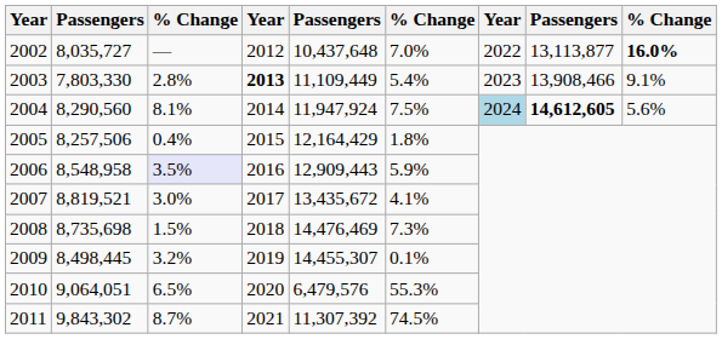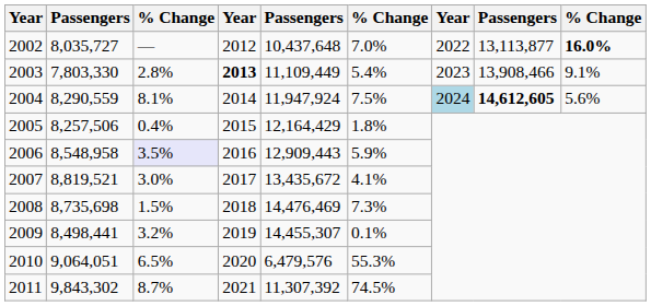 <table class="wikitable">
 <tr>
 <th>Year</th>
 <th>Passengers</th>
 <th>% Change</th>
 <th>Year</th>
 <th>Passengers</th>
 <th>% Change</th>
 <th>Year</th>
 <th>Passengers</th>
 <th>% Change</th>
 </tr>
 <tr>
 <td>2002</td>
 <td>8,035,727</td>
 <td>—</td>
 <td>2012</td>
 <td>10,437,648</td>
 <td>7.0%</td>
 <td>2022</td>
 <td>13,113,877</td>
 <td><strong>16.0%</strong></td>
 </tr>
 <tr>
 <td>2003</td>
 <td>7,803,330</td>
 <td>2.8%</td>
 <td><strong>2013</strong></td>
 <td>11,109,449</td>
 <td>5.4%</td>
 <td>2023</td>
 <td>13,908,466</td>
 <td>9.1%</td>
 </tr>
 <tr>
 <td>2004</td>
-<td>8,290,560</td>
+<td>8,290,559</td>
 <td>8.1%</td>
 <td>2014</td>
 <td>11,947,924</td>
 <td>7.5%</td>
 <td style="background: lightblue;">2024</td>
 <td><strong>14,612,605</strong></td>
 <td>5.6%</td>
 </tr>
 <tr>
 <td>2005</td>
 <td>8,257,506</td>
 <td>0.4%</td>
 <td>2015</td>
 <td>12,164,429</td>
 <td>1.8%</td>
 </tr>
 <tr>
 <td>2006</td>
 <td>8,548,958</td>
 <td style="background: lavender;">3.5%</td>
 <td>2016</td>
 <td>12,909,443</td>
 <td>5.9%</td>
 </tr>
 <tr>
 <td>2007</td>
 <td>8,819,521</td>
 <td>3.0%</td>
 <td>2017</td>
 <td>13,435,672</td>
 <td>4.1%</td>
 </tr>
 <tr>
 <td>2008</td>
 <td>8,735,698</td>
 <td>1.5%</td>
 <td>2018</td>
 <td>14,476,469</td>
 <td>7.3%</td>
 </tr>
 <tr>
 <td>2009</td>
-<td>8,498,445</td>
+<td>8,498,441</td>
 <td>3.2%</td>
 <td>2019</td>
 <td>14,455,307</td>
 <td>0.1%</td>
 </tr>
 <tr>
 <td>2010</td>
 <td>9,064,051</td>
 <td>6.5%</td>
 <td>2020</td>
 <td>6,479,576</td>
 <td>55.3%</td>
 </tr>
 <tr>
 <td>2011</td>
 <td>9,843,302</td>
 <td>8.7%</td>
 <td>2021</td>
 <td>11,307,392</td>
 <td>74.5%</td>
 </tr>
 </table>
